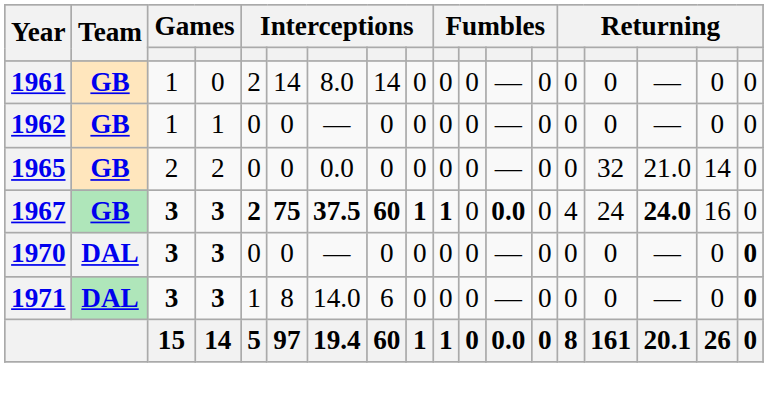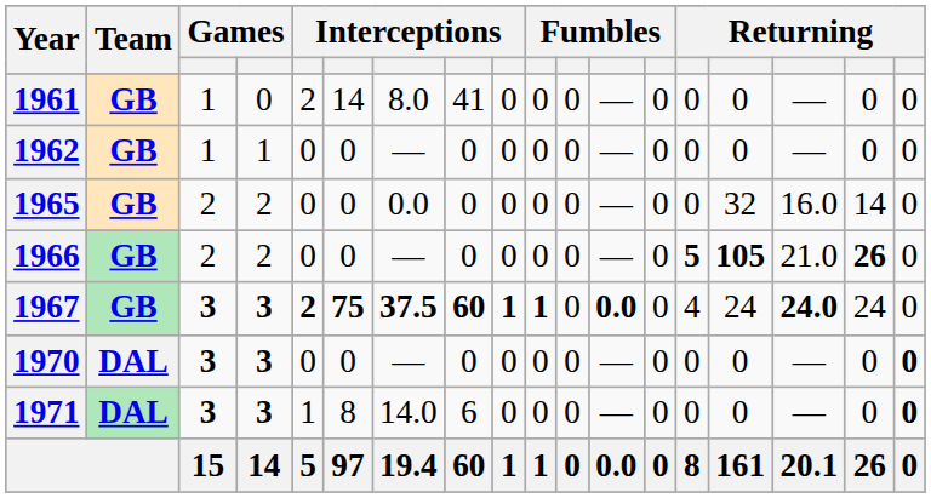 <table class="wikitable" style="text-align:center;">
 <tr>
 <th rowspan="2">Year</th>
 <th rowspan="2">Team</th>
 <th colspan="2">Games</th>
 <th colspan="5">Interceptions</th>
 <th colspan="4">Fumbles</th>
 <th colspan="5">Returning</th>
 </tr>
 <tr>
 <th></th>
 <th></th>
 <th></th>
 <th></th>
 <th></th>
 <th></th>
 <th></th>
 <th></th>
 <th></th>
 <th></th>
 <th></th>
 <th></th>
 <th></th>
 <th></th>
 <th></th>
 <th></th>
 </tr>
 <tr>
 <th><a href='#'>1961</a></th>
 <th style="background:#ffe6bd;"><a href='#'>GB</a></th>
 <td>1</td>
 <td>0</td>
 <td>2</td>
 <td>14</td>
 <td>8.0</td>
-<td>14</td>
+<td>41</td>
 <td>0</td>
 <td>0</td>
 <td>0</td>
 <td>—</td>
 <td>0</td>
 <td>0</td>
 <td>0</td>
 <td>—</td>
 <td>0</td>
 <td>0</td>
 </tr>
 <tr>
 <th><a href='#'>1962</a></th>
 <th style="background:#ffe6bd;"><a href='#'>GB</a></th>
 <td>1</td>
 <td>1</td>
 <td>0</td>
 <td>0</td>
 <td>—</td>
 <td>0</td>
 <td>0</td>
 <td>0</td>
 <td>0</td>
 <td>—</td>
 <td>0</td>
 <td>0</td>
 <td>0</td>
 <td>—</td>
 <td>0</td>
 <td>0</td>
 </tr>
 <tr>
 <th><a href='#'>1965</a></th>
 <th style="background:#ffe6bd;"><a href='#'>GB</a></th>
 <td>2</td>
 <td>2</td>
 <td>0</td>
 <td>0</td>
 <td>0.0</td>
 <td>0</td>
 <td>0</td>
 <td>0</td>
 <td>0</td>
 <td>—</td>
 <td>0</td>
 <td>0</td>
 <td>32</td>
+<td>16.0</td>
+<td>14</td>
+<td>0</td>
+</tr>
+<tr>
+<th><a href='#'>1966</a></th>
+<th style="background:#afe6ba;"><a href='#'>GB</a></th>
+<td>2</td>
+<td>2</td>
+<td>0</td>
+<td>0</td>
+<td>—</td>
+<td>0</td>
+<td>0</td>
+<td>0</td>
+<td>0</td>
+<td>—</td>
+<td>0</td>
+<td><strong>5</strong></td>
+<td><strong>105</strong></td>
 <td>21.0</td>
-<td>14</td>
+<td><strong>26</strong></td>
 <td>0</td>
 </tr>
 <tr>
 <th><a href='#'>1967</a></th>
 <th style="background:#afe6ba;"><a href='#'>GB</a></th>
 <td><strong>3</strong></td>
 <td><strong>3</strong></td>
 <td><strong>2</strong></td>
 <td><strong>75</strong></td>
 <td><strong>37.5</strong></td>
 <td><strong>60</strong></td>
 <td><strong>1</strong></td>
 <td><strong>1</strong></td>
 <td>0</td>
 <td><strong>0.0</strong></td>
 <td>0</td>
 <td>4</td>
 <td>24</td>
 <td><strong>24.0</strong></td>
-<td>16</td>
+<td>24</td>
 <td>0</td>
 </tr>
 <tr>
 <th><a href='#'>1970</a></th>
 <th><a href='#'>DAL</a></th>
 <td><strong>3</strong></td>
 <td><strong>3</strong></td>
 <td>0</td>
 <td>0</td>
 <td>—</td>
 <td>0</td>
 <td>0</td>
 <td>0</td>
 <td>0</td>
 <td>—</td>
 <td>0</td>
 <td>0</td>
 <td>0</td>
 <td>—</td>
 <td>0</td>
 <td><strong>0</strong></td>
 </tr>
 <tr>
 <th><a href='#'>1971</a></th>
 <th style="background:#afe6ba;"><a href='#'>DAL</a></th>
 <td><strong>3</strong></td>
 <td><strong>3</strong></td>
 <td>1</td>
 <td>8</td>
 <td>14.0</td>
 <td>6</td>
 <td>0</td>
 <td>0</td>
 <td>0</td>
 <td>—</td>
 <td>0</td>
 <td>0</td>
 <td>0</td>
 <td>—</td>
 <td>0</td>
 <td><strong>0</strong></td>
 </tr>
 <tr>
 <th colspan="2"></th>
 <th>15</th>
 <th>14</th>
 <th>5</th>
 <th>97</th>
 <th>19.4</th>
 <th>60</th>
 <th>1</th>
 <th>1</th>
 <th>0</th>
 <th>0.0</th>
 <th>0</th>
 <th>8</th>
 <th>161</th>
 <th>20.1</th>
 <th>26</th>
 <th>0</th>
 </tr>
 </table>
